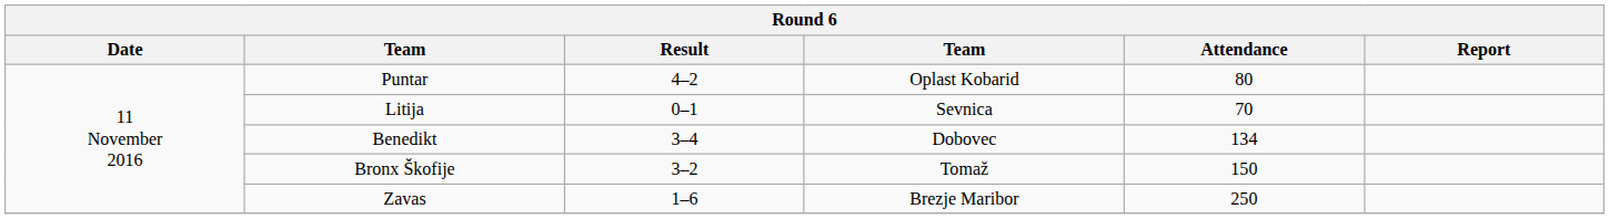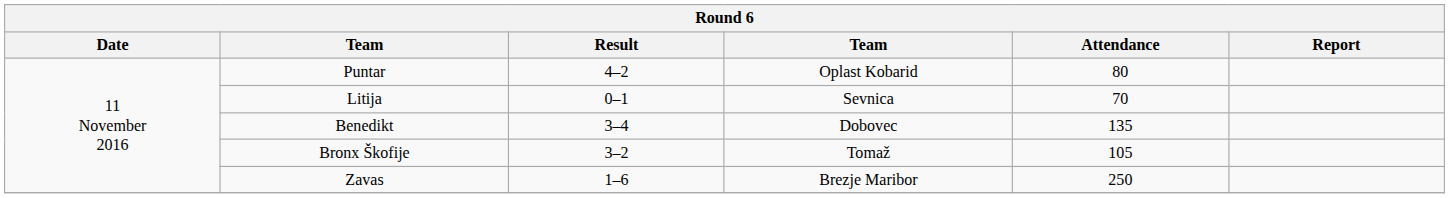 <table class="wikitable collapsible collapsed" style="font-size:88%; text-align:center; width:100%">
 <tr>
 <th colspan=6 bgcolor=#FFFFFF>Round 6</th>
 </tr>
 <tr>
 <th width=15% bgcolor=#89CFF0>Date</th>
 <th width=20% bgcolor=#89CFF0>Team</th>
 <th width=15% bgcolor=#89CFF0>Result</th>
 <th width=20% bgcolor=#89CFF0>Team</th>
 <th width=15% bgcolor=#89CFF0>Attendance</th>
 <th width=15% bgcolor=#89CFF0>Report</th>
 </tr>
 <tr>
 <td rowspan=5>11 <br> November <br> 2016</td>
 <td>Puntar</td>
 <td>4–2</td>
 <td>Oplast Kobarid</td>
 <td>80</td>
 <td></td>
 </tr>
 <tr align=center>
 <td>Litija</td>
 <td>0–1</td>
 <td>Sevnica</td>
 <td>70</td>
 <td></td>
 </tr>
 <tr align=center>
 <td>Benedikt</td>
 <td>3–4</td>
 <td>Dobovec</td>
-<td>134</td>
+<td>135</td>
 <td></td>
 </tr>
 <tr align=center>
 <td>Bronx Škofije</td>
 <td>3–2</td>
 <td>Tomaž</td>
-<td>150</td>
+<td>105</td>
 <td></td>
 </tr>
 <tr align=center>
 <td>Zavas</td>
 <td>1–6</td>
 <td>Brezje Maribor</td>
 <td>250</td>
 <td></td>
 </tr>
 <tr>
 </tr>
 </table>
